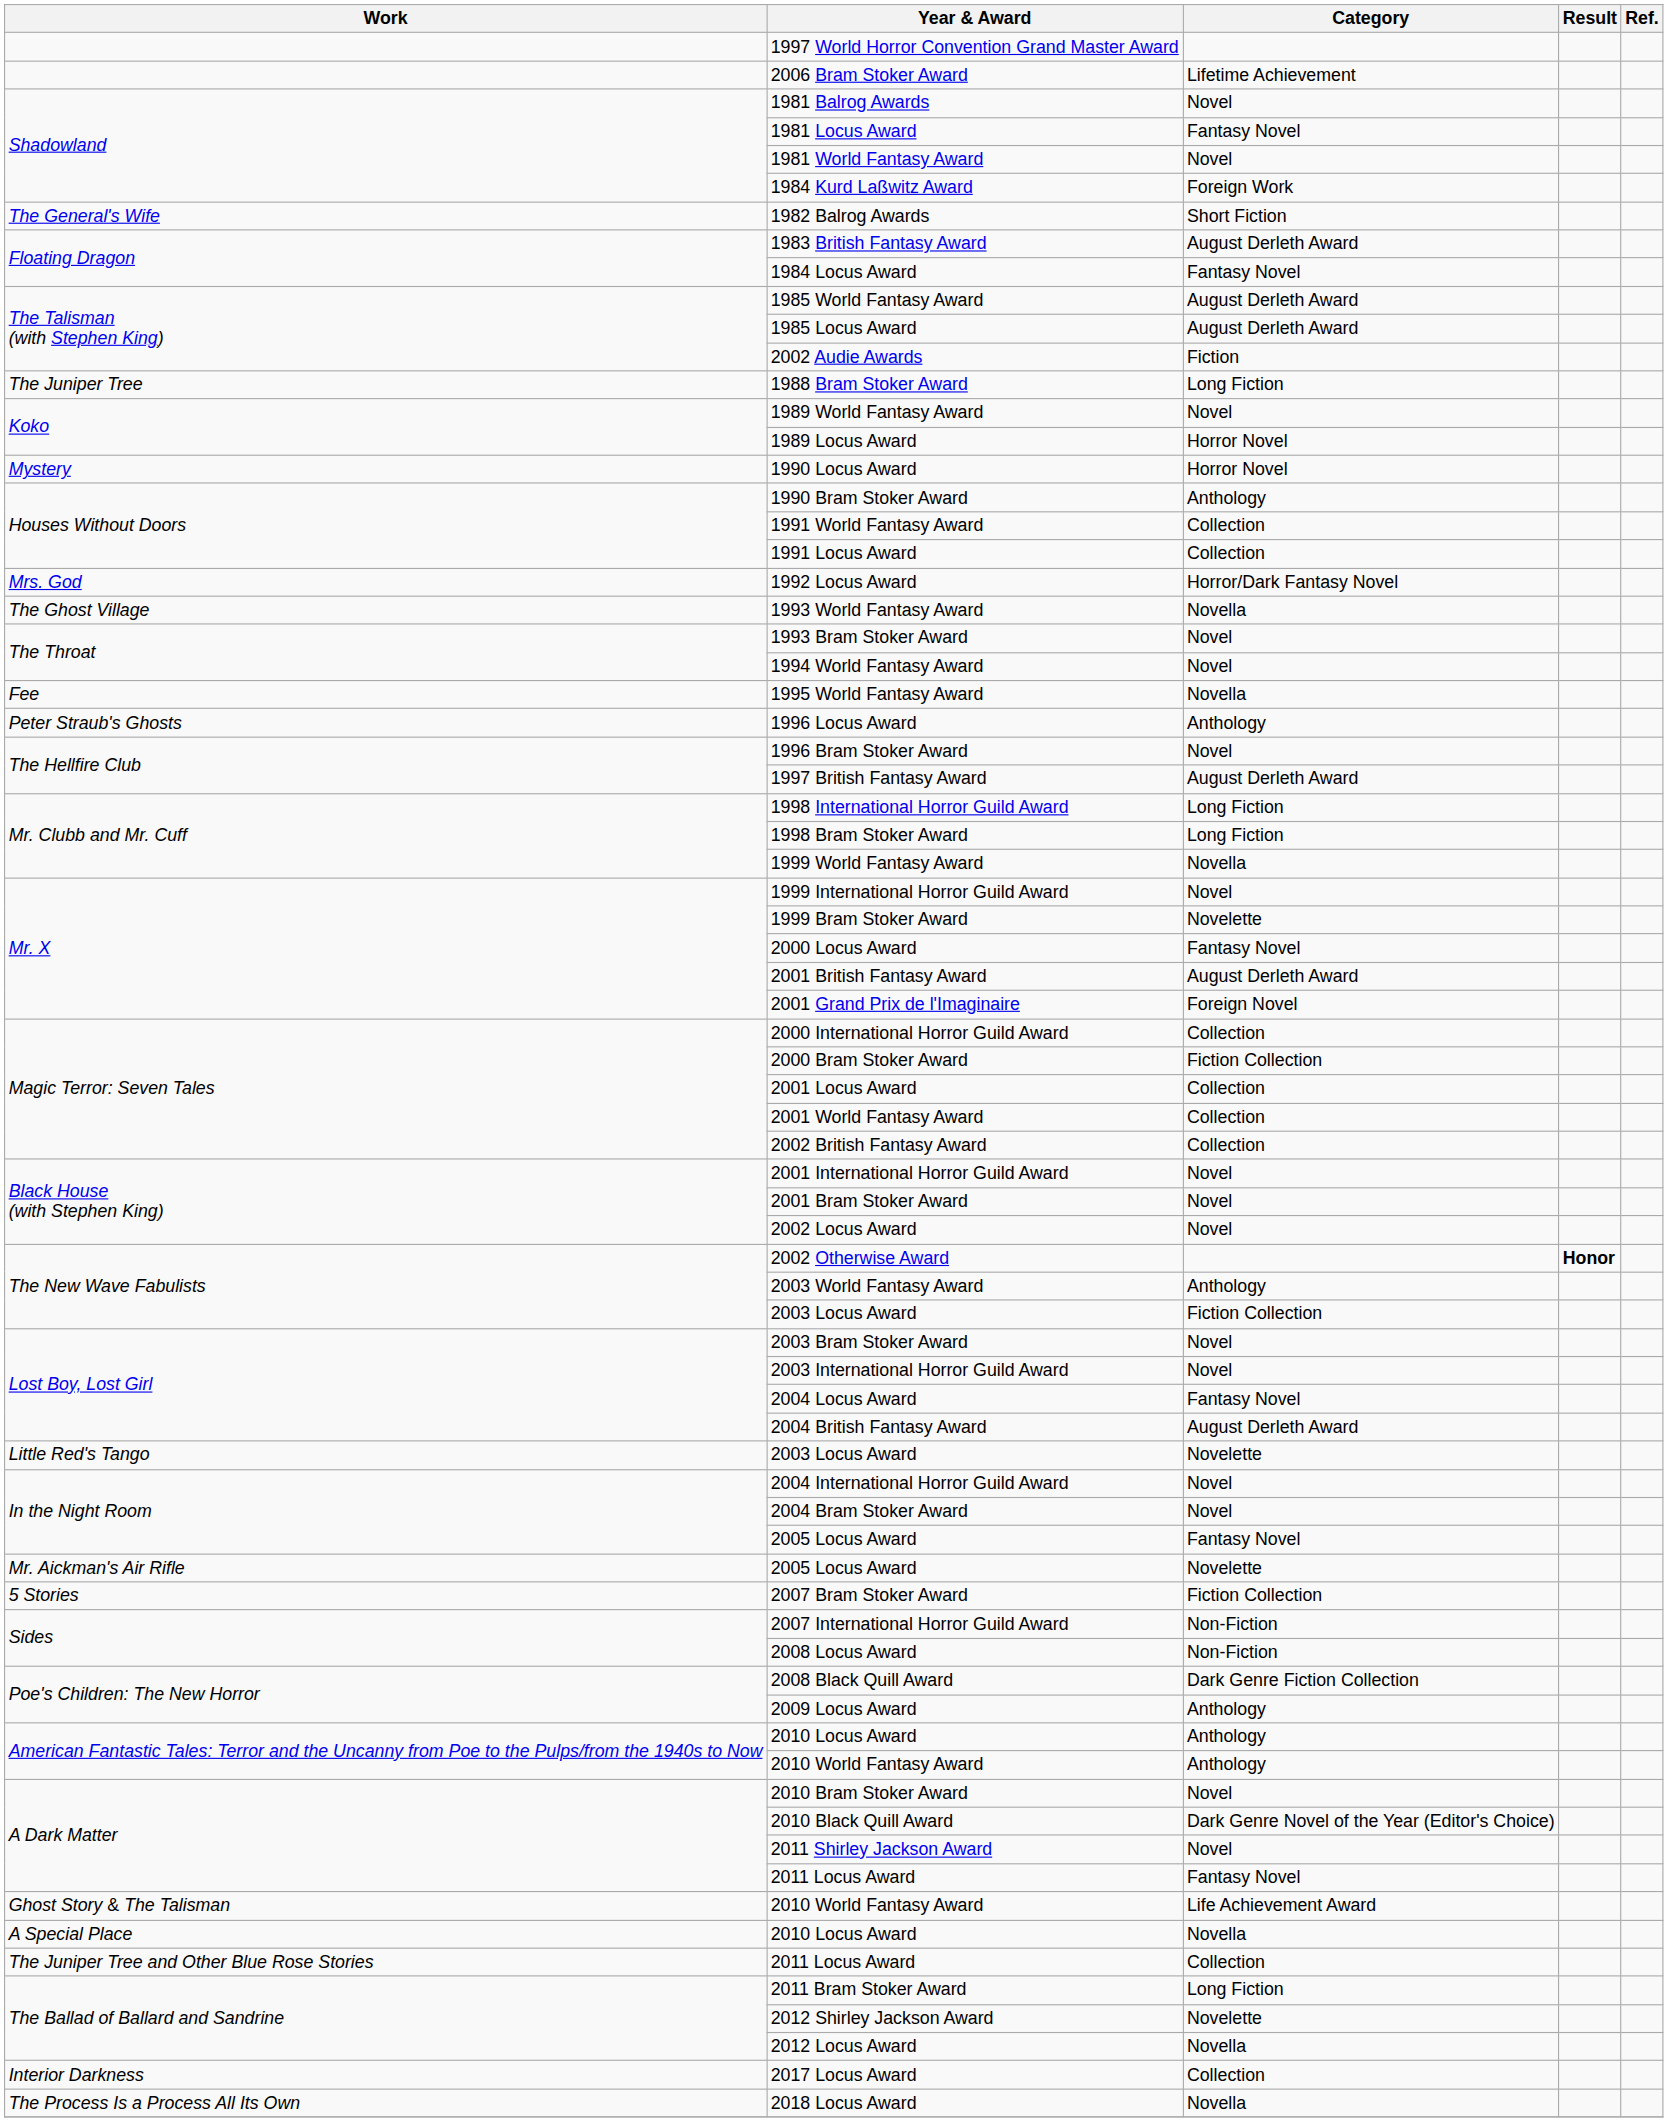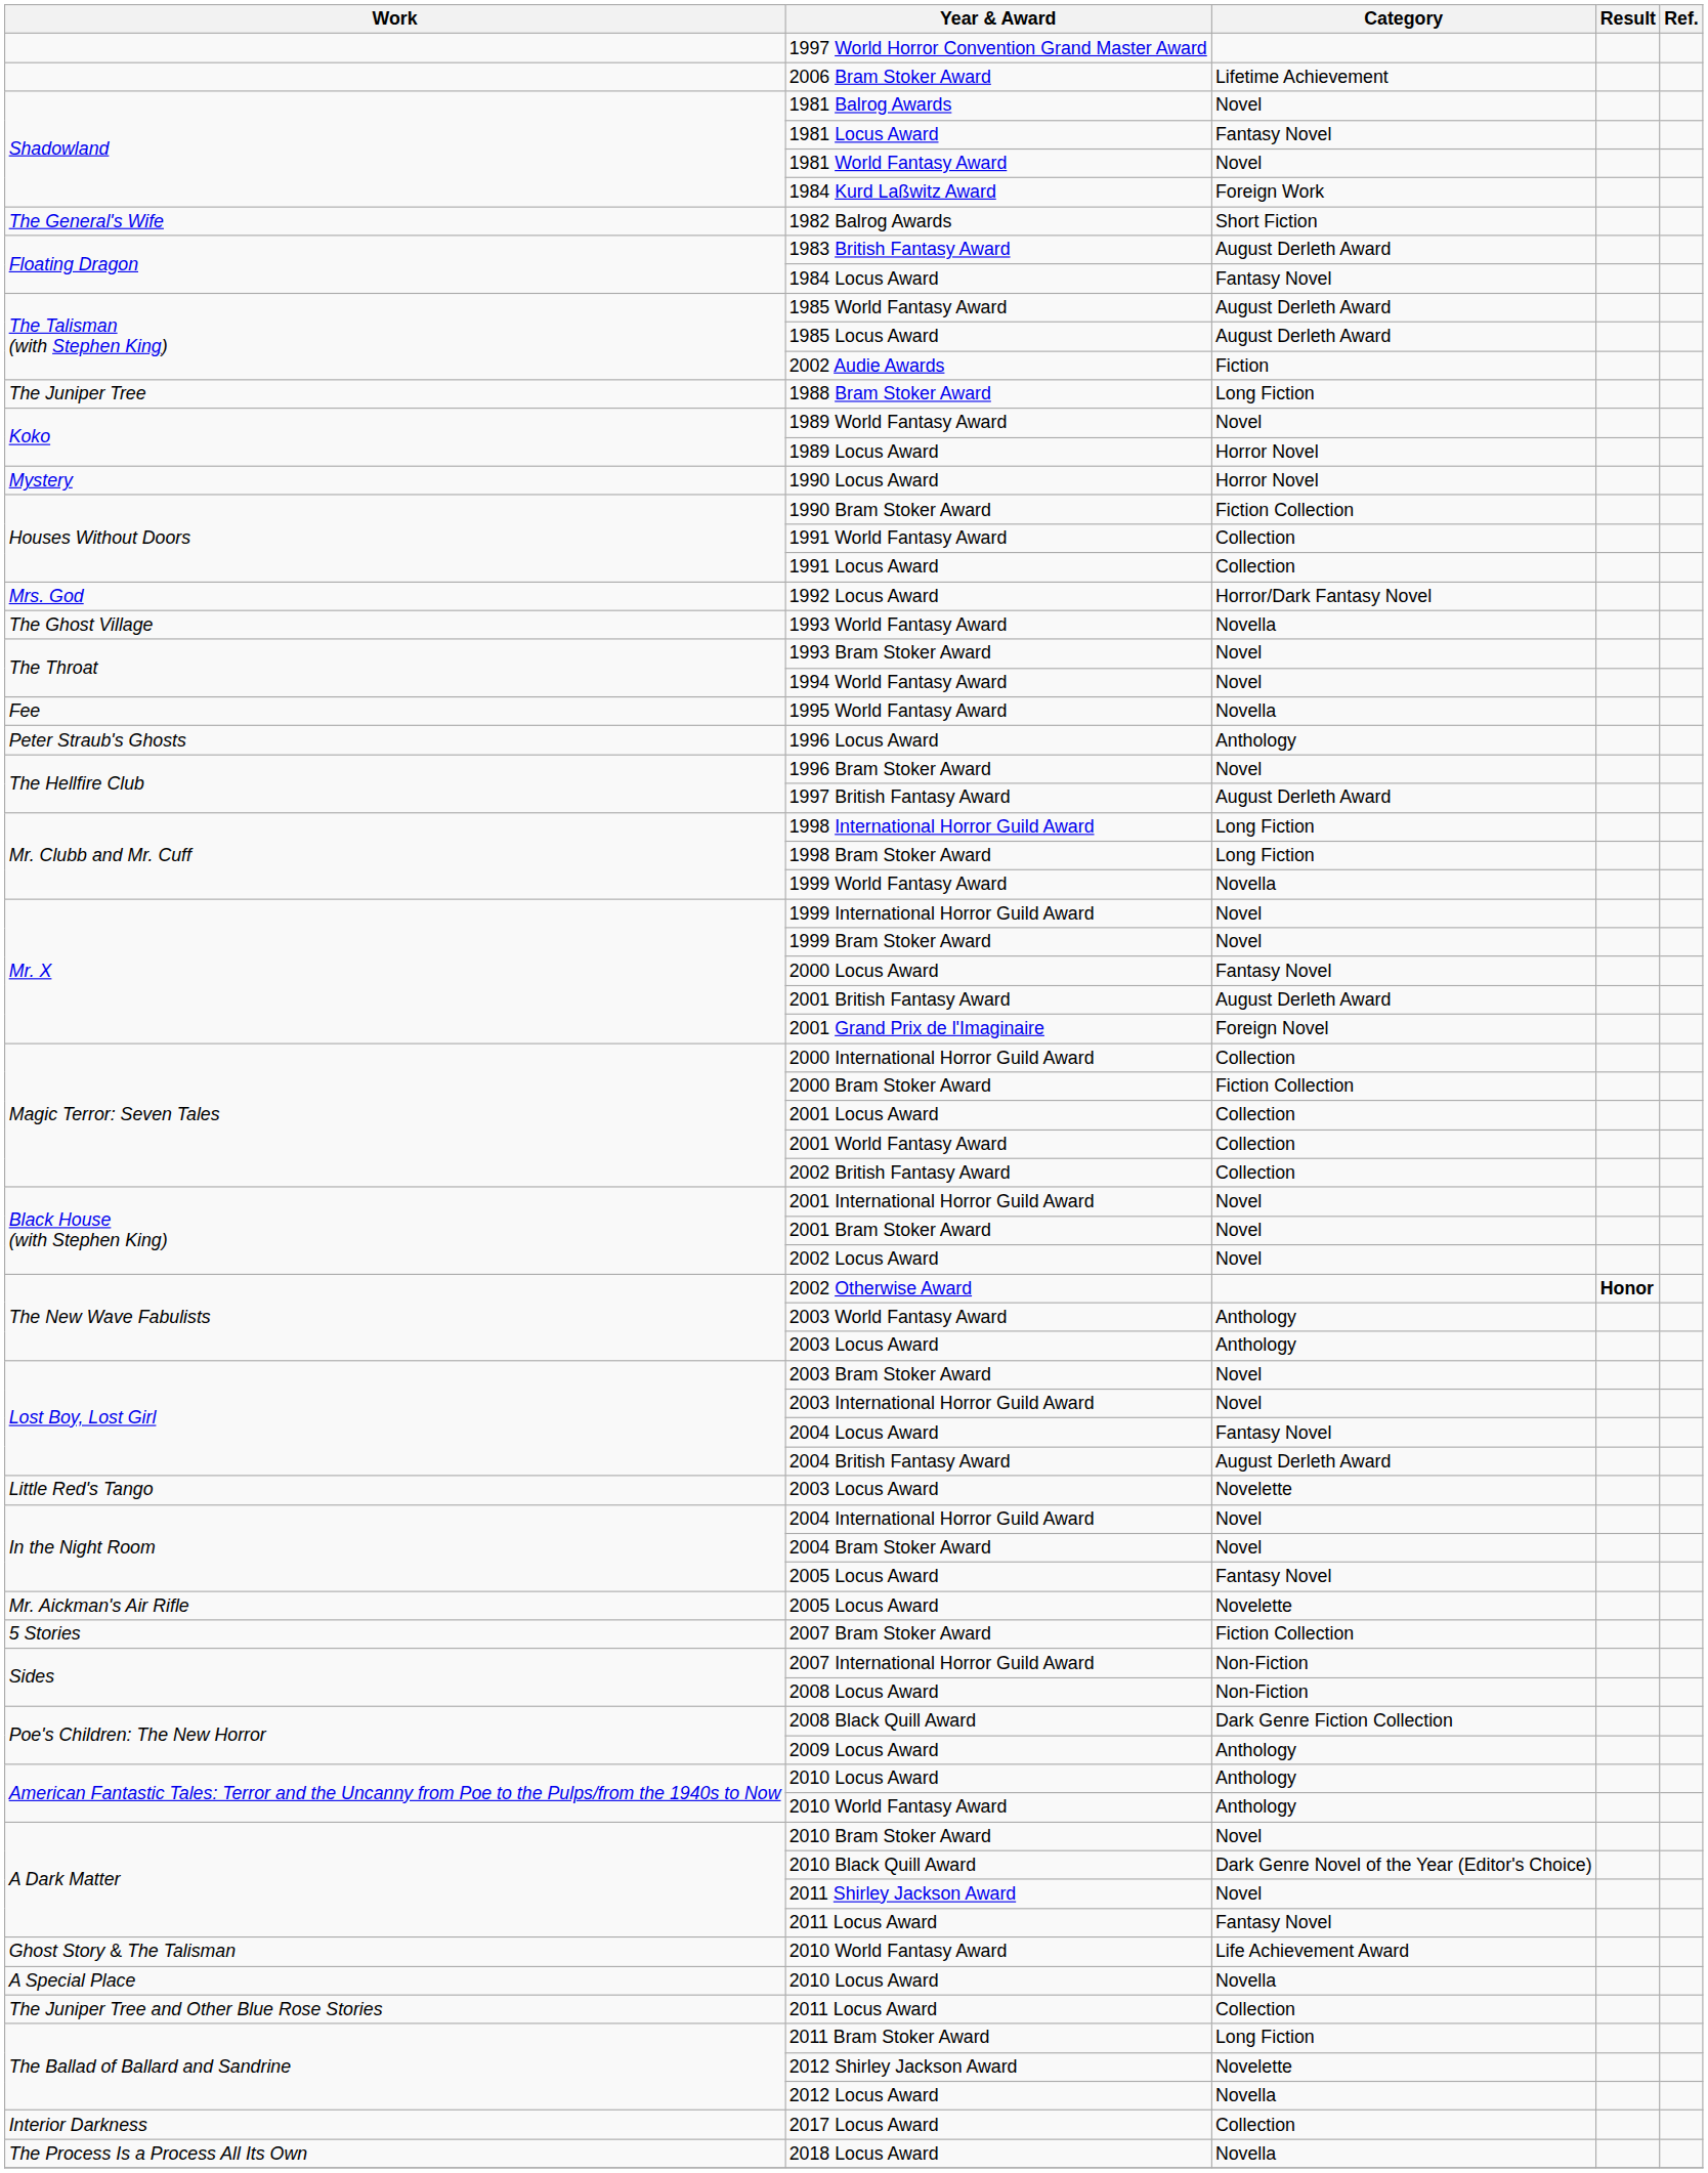 <table class="wikitable">
 <tr>
 <th>Work</th>
 <th>Year & Award</th>
 <th>Category</th>
 <th>Result</th>
 <th>Ref.</th>
 </tr>
 <tr>
 <td rowspan="1"></td>
 <td>1997 <a href='#'>World Horror Convention Grand Master Award</a></td>
 <td></td>
 <td></td>
 <td></td>
 </tr>
 <tr>
 <td rowspan="1"></td>
 <td>2006 <a href='#'>Bram Stoker Award</a></td>
 <td>Lifetime Achievement</td>
 <td></td>
 <td></td>
 </tr>
 <tr>
 <td rowspan="4"><em><a href='#'>Shadowland</a></em></td>
 <td>1981 <a href='#'>Balrog Awards</a></td>
 <td>Novel</td>
 <td></td>
 <td></td>
 </tr>
 <tr>
 <td>1981 <a href='#'>Locus Award</a></td>
 <td>Fantasy Novel</td>
 <td></td>
 <td></td>
 </tr>
 <tr>
 <td>1981 <a href='#'>World Fantasy Award</a></td>
 <td>Novel</td>
 <td></td>
 <td></td>
 </tr>
 <tr>
 <td>1984 <a href='#'>Kurd Laßwitz Award</a></td>
 <td>Foreign Work</td>
 <td></td>
 <td></td>
 </tr>
 <tr>
 <td rowspan="1"><em><a href='#'>The General's Wife</a></em></td>
 <td>1982 Balrog Awards</td>
 <td>Short Fiction</td>
 <td></td>
 <td></td>
 </tr>
 <tr>
 <td rowspan="2"><em><a href='#'>Floating Dragon</a></em></td>
 <td>1983 <a href='#'>British Fantasy Award</a></td>
 <td>August Derleth Award</td>
 <td></td>
 <td></td>
 </tr>
 <tr>
 <td>1984 Locus Award</td>
 <td>Fantasy Novel</td>
 <td></td>
 <td></td>
 </tr>
 <tr>
 <td rowspan="3"><em><a href='#'>The Talisman</a></em><br><em>(with <a href='#'>Stephen King</a>)</em></td>
 <td>1985 World Fantasy Award</td>
 <td>August Derleth Award</td>
 <td></td>
 <td></td>
 </tr>
 <tr>
 <td>1985 Locus Award</td>
 <td>August Derleth Award</td>
 <td></td>
 <td></td>
 </tr>
 <tr>
 <td>2002 <a href='#'>Audie Awards</a></td>
 <td>Fiction</td>
 <td></td>
 <td></td>
 </tr>
 <tr>
 <td rowspan="1"><em>The Juniper Tree</em></td>
 <td>1988 <a href='#'>Bram Stoker Award</a></td>
 <td>Long Fiction</td>
 <td></td>
 <td></td>
 </tr>
 <tr>
 <td rowspan="2"><em><a href='#'>Koko</a></em></td>
 <td>1989 World Fantasy Award</td>
 <td>Novel</td>
 <td></td>
 <td></td>
 </tr>
 <tr>
 <td>1989 Locus Award</td>
 <td>Horror Novel</td>
 <td></td>
 <td></td>
 </tr>
 <tr>
 <td rowspan="1"><em><a href='#'>Mystery</a></em></td>
 <td>1990 Locus Award</td>
 <td>Horror Novel</td>
 <td></td>
 <td></td>
 </tr>
 <tr>
 <td rowspan="3"><em>Houses Without Doors</em></td>
 <td>1990 Bram Stoker Award</td>
-<td>Anthology</td>
+<td>Fiction Collection</td>
 <td></td>
 <td></td>
 </tr>
 <tr>
 <td>1991 World Fantasy Award</td>
 <td>Collection</td>
 <td></td>
 <td></td>
 </tr>
 <tr>
 <td>1991 Locus Award</td>
 <td>Collection</td>
 <td></td>
 <td></td>
 </tr>
 <tr>
 <td rowspan="1"><em><a href='#'>Mrs. God</a></em></td>
 <td>1992 Locus Award</td>
 <td>Horror/Dark Fantasy Novel</td>
 <td></td>
 <td></td>
 </tr>
 <tr>
 <td rowspan="1"><em>The Ghost Village</em></td>
 <td>1993 World Fantasy Award</td>
 <td>Novella</td>
 <td></td>
 <td></td>
 </tr>
 <tr>
 <td rowspan="2"><em>The Throat</em></td>
 <td>1993 Bram Stoker Award</td>
 <td>Novel</td>
 <td></td>
 <td></td>
 </tr>
 <tr>
 <td>1994 World Fantasy Award</td>
 <td>Novel</td>
 <td></td>
 <td></td>
 </tr>
 <tr>
 <td rowspan="1"><em>Fee</em></td>
 <td>1995 World Fantasy Award</td>
 <td>Novella</td>
 <td></td>
 <td></td>
 </tr>
 <tr>
 <td rowspan="1"><em>Peter Straub's Ghosts</em></td>
 <td>1996 Locus Award</td>
 <td>Anthology</td>
 <td></td>
 <td></td>
 </tr>
 <tr>
 <td rowspan="2"><em>The Hellfire Club</em></td>
 <td>1996 Bram Stoker Award</td>
 <td>Novel</td>
 <td></td>
 <td></td>
 </tr>
 <tr>
 <td>1997 British Fantasy Award</td>
 <td>August Derleth Award</td>
 <td></td>
 <td></td>
 </tr>
 <tr>
 <td rowspan="3"><em>Mr. Clubb and Mr. Cuff</em></td>
 <td>1998 <a href='#'>International Horror Guild Award</a></td>
 <td>Long Fiction</td>
 <td></td>
 <td></td>
 </tr>
 <tr>
 <td>1998 Bram Stoker Award</td>
 <td>Long Fiction</td>
 <td></td>
 <td></td>
 </tr>
 <tr>
 <td>1999 World Fantasy Award</td>
 <td>Novella</td>
 <td></td>
 <td></td>
 </tr>
 <tr>
 <td rowspan="5"><em><a href='#'>Mr. X</a></em></td>
 <td>1999 International Horror Guild Award</td>
 <td>Novel</td>
 <td></td>
 <td></td>
 </tr>
 <tr>
 <td>1999 Bram Stoker Award</td>
-<td>Novelette</td>
+<td>Novel</td>
 <td></td>
 <td></td>
 </tr>
 <tr>
 <td>2000 Locus Award</td>
 <td>Fantasy Novel</td>
 <td></td>
 <td></td>
 </tr>
 <tr>
 <td>2001 British Fantasy Award</td>
 <td>August Derleth Award</td>
 <td></td>
 <td></td>
 </tr>
 <tr>
 <td>2001 <a href='#'>Grand Prix de l'Imaginaire</a></td>
 <td>Foreign Novel</td>
 <td></td>
 <td></td>
 </tr>
 <tr>
 <td rowspan="5"><em>Magic Terror: Seven Tales</em></td>
 <td>2000 International Horror Guild Award</td>
 <td>Collection</td>
 <td></td>
 <td></td>
 </tr>
 <tr>
 <td>2000 Bram Stoker Award</td>
 <td>Fiction Collection</td>
 <td></td>
 <td></td>
 </tr>
 <tr>
 <td>2001 Locus Award</td>
 <td>Collection</td>
 <td></td>
 <td></td>
 </tr>
 <tr>
 <td>2001 World Fantasy Award</td>
 <td>Collection</td>
 <td></td>
 <td></td>
 </tr>
 <tr>
 <td>2002 British Fantasy Award</td>
 <td>Collection</td>
 <td></td>
 <td></td>
 </tr>
 <tr>
 <td rowspan="3"><em><a href='#'>Black House</a></em><br><em>(with Stephen King)</em></td>
 <td>2001 International Horror Guild Award</td>
 <td>Novel</td>
 <td></td>
 <td></td>
 </tr>
 <tr>
 <td>2001 Bram Stoker Award</td>
 <td>Novel</td>
 <td></td>
 <td></td>
 </tr>
 <tr>
 <td>2002 Locus Award</td>
 <td>Novel</td>
 <td></td>
 <td></td>
 </tr>
 <tr>
 <td rowspan="3"><em>The New Wave Fabulists</em></td>
 <td>2002 <a href='#'>Otherwise Award</a></td>
 <td></td>
 <td><strong>Honor</strong></td>
 <td></td>
 </tr>
 <tr>
 <td>2003 World Fantasy Award</td>
 <td>Anthology</td>
 <td></td>
 <td></td>
 </tr>
 <tr>
 <td>2003 Locus Award</td>
-<td>Fiction Collection</td>
+<td>Anthology</td>
 <td></td>
 <td></td>
 </tr>
 <tr>
 <td rowspan="4"><em><a href='#'>Lost Boy, Lost Girl</a></em></td>
 <td>2003 Bram Stoker Award</td>
 <td>Novel</td>
 <td></td>
 <td></td>
 </tr>
 <tr>
 <td>2003 International Horror Guild Award</td>
 <td>Novel</td>
 <td></td>
 <td></td>
 </tr>
 <tr>
 <td>2004 Locus Award</td>
 <td>Fantasy Novel</td>
 <td></td>
 <td></td>
 </tr>
 <tr>
 <td>2004 British Fantasy Award</td>
 <td>August Derleth Award</td>
 <td></td>
 <td></td>
 </tr>
 <tr>
 <td rowspan="1"><em>Little Red's Tango</em></td>
 <td>2003 Locus Award</td>
 <td>Novelette</td>
 <td></td>
 <td></td>
 </tr>
 <tr>
 <td rowspan="3"><em>In the Night Room</em></td>
 <td>2004 International Horror Guild Award</td>
 <td>Novel</td>
 <td></td>
 <td></td>
 </tr>
 <tr>
 <td>2004 Bram Stoker Award</td>
 <td>Novel</td>
 <td></td>
 <td></td>
 </tr>
 <tr>
 <td>2005 Locus Award</td>
 <td>Fantasy Novel</td>
 <td></td>
 <td></td>
 </tr>
 <tr>
 <td rowspan="1"><em>Mr. Aickman's Air Rifle</em></td>
 <td>2005 Locus Award</td>
 <td>Novelette</td>
 <td></td>
 <td></td>
 </tr>
 <tr>
 <td rowspan="1"><em>5 Stories</em></td>
 <td>2007 Bram Stoker Award</td>
 <td>Fiction Collection</td>
 <td></td>
 <td></td>
 </tr>
 <tr>
 <td rowspan="2"><em>Sides</em></td>
 <td>2007 International Horror Guild Award</td>
 <td>Non-Fiction</td>
 <td></td>
 <td></td>
 </tr>
 <tr>
 <td>2008 Locus Award</td>
 <td>Non-Fiction</td>
 <td></td>
 <td></td>
 </tr>
 <tr>
 <td rowspan="2"><em>Poe's Children: The New Horror</em></td>
 <td>2008 Black Quill Award</td>
 <td>Dark Genre Fiction Collection</td>
 <td></td>
 <td></td>
 </tr>
 <tr>
 <td>2009 Locus Award</td>
 <td>Anthology</td>
 <td></td>
 <td></td>
 </tr>
 <tr>
 <td rowspan="2"><em><a href='#'>American Fantastic Tales: Terror and the Uncanny from Poe to the Pulps/from the 1940s to Now</a></em></td>
 <td>2010 Locus Award</td>
 <td>Anthology</td>
 <td></td>
 <td></td>
 </tr>
 <tr>
 <td>2010 World Fantasy Award</td>
 <td>Anthology</td>
 <td></td>
 <td></td>
 </tr>
 <tr>
 <td rowspan="4"><em>A Dark Matter</em></td>
 <td>2010 Bram Stoker Award</td>
 <td>Novel</td>
 <td></td>
 <td></td>
 </tr>
 <tr>
 <td>2010 Black Quill Award</td>
 <td>Dark Genre Novel of the Year (Editor's Choice)</td>
 <td></td>
 <td></td>
 </tr>
 <tr>
 <td>2011 <a href='#'>Shirley Jackson Award</a></td>
 <td>Novel</td>
 <td></td>
 <td></td>
 </tr>
 <tr>
 <td>2011 Locus Award</td>
 <td>Fantasy Novel</td>
 <td></td>
 <td></td>
 </tr>
 <tr>
 <td rowspan="1"><em>Ghost Story</em> & <em>The Talisman</em></td>
 <td>2010 World Fantasy Award</td>
 <td>Life Achievement Award</td>
 <td></td>
 <td></td>
 </tr>
 <tr>
 <td rowspan="1"><em>A Special Place</em></td>
 <td>2010 Locus Award</td>
 <td>Novella</td>
 <td></td>
 <td></td>
 </tr>
 <tr>
 <td rowspan="1"><em>The Juniper Tree and Other Blue Rose Stories</em></td>
 <td>2011 Locus Award</td>
 <td>Collection</td>
 <td></td>
 <td></td>
 </tr>
 <tr>
 <td rowspan="3"><em>The Ballad of Ballard and Sandrine</em></td>
 <td>2011 Bram Stoker Award</td>
 <td>Long Fiction</td>
 <td></td>
 <td></td>
 </tr>
 <tr>
 <td>2012 Shirley Jackson Award</td>
 <td>Novelette</td>
 <td></td>
 <td></td>
 </tr>
 <tr>
 <td>2012 Locus Award</td>
 <td>Novella</td>
 <td></td>
 <td></td>
 </tr>
 <tr>
 <td rowspan="1"><em>Interior Darkness</em></td>
 <td>2017 Locus Award</td>
 <td>Collection</td>
 <td></td>
 <td></td>
 </tr>
 <tr>
 <td rowspan="1"><em>The Process Is a Process All Its Own</em></td>
 <td>2018 Locus Award</td>
 <td>Novella</td>
 <td></td>
 <td></td>
 </tr>
 <tr>
 </tr>
 </table>
